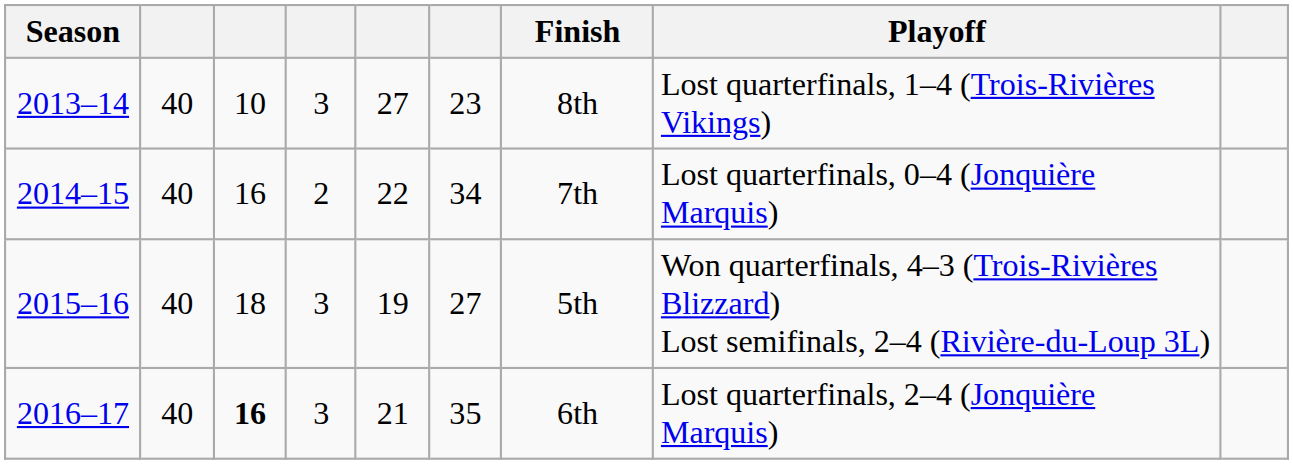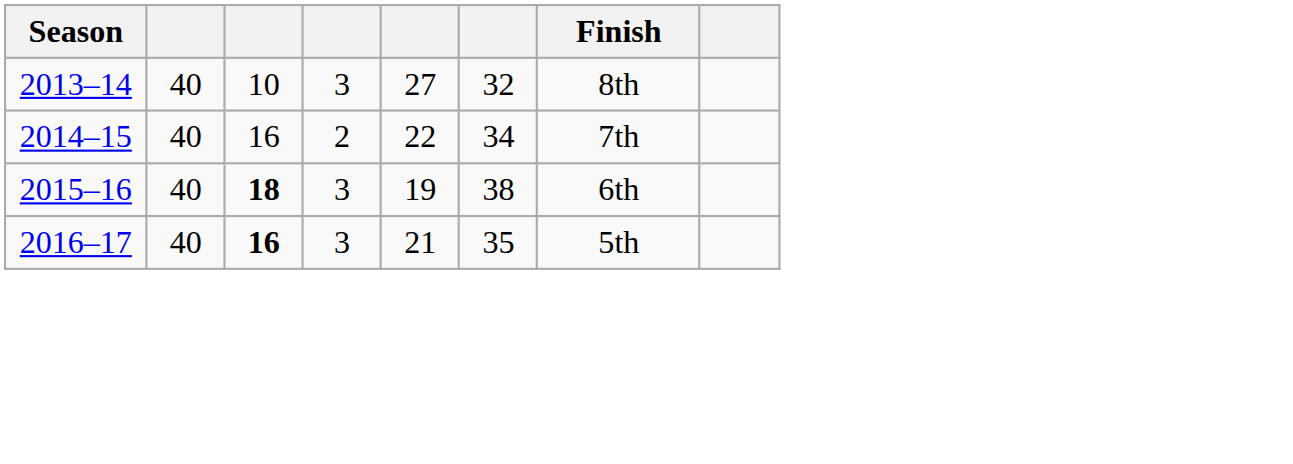 <table class="wikitable" style="text-align:center;font-size:95%;">
 <tr>
 <th width=60>Season</th>
 <th width=30></th>
 <th width=30></th>
 <th width=30></th>
 <th width=30></th>
 <th width=30></th>
 <th width=70>Finish</th>
-<th width=300>Playoff</th>
 <th width=30></th>
 </tr>
 <tr>
 <td><a href='#'>2013–14</a></td>
 <td>40</td>
 <td>10</td>
 <td>3</td>
 <td>27</td>
-<td>23</td>
+<td>32</td>
 <td>8th</td>
-<td style="text-align:left;">Lost quarterfinals, 1–4 (<a href='#'>Trois-Rivières Vikings</a>)</td>
 <td></td>
 </tr>
 <tr>
 <td><a href='#'>2014–15</a></td>
 <td>40</td>
 <td>16</td>
 <td>2</td>
 <td>22</td>
 <td>34</td>
 <td>7th</td>
-<td style="text-align:left;">Lost quarterfinals, 0–4 (<a href='#'>Jonquière Marquis</a>)</td>
 <td></td>
 </tr>
 <tr>
 <td><a href='#'>2015–16</a></td>
 <td>40</td>
-<td>18</td>
+<td><strong>18</strong></td>
 <td>3</td>
 <td>19</td>
-<td>27</td>
-<td>5th</td>
-<td style="text-align:left;">Won quarterfinals, 4–3 (<a href='#'>Trois-Rivières Blizzard</a>)<br>Lost semifinals, 2–4 (<a href='#'>Rivière-du-Loup 3L</a>)</td>
+<td>38</td>
+<td>6th</td>
 <td></td>
 </tr>
 <tr>
 <td><a href='#'>2016–17</a></td>
 <td>40</td>
 <td><strong>16</strong></td>
 <td>3</td>
 <td>21</td>
 <td>35</td>
-<td>6th</td>
-<td style="text-align:left;">Lost quarterfinals, 2–4 (<a href='#'>Jonquière Marquis</a>)</td>
+<td>5th</td>
 <td></td>
 </tr>
 </table>
